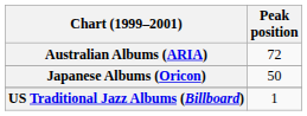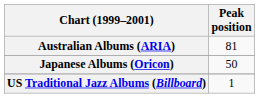 <table class="wikitable sortable plainrowheaders" style="text-align:center">
 <tr>
 <th scope="col">Chart (1999–2001)</th>
 <th scope="col">Peak<br>position</th>
 </tr>
 <tr>
 <th scope="row">Australian Albums (<a href='#'>ARIA</a>)</th>
-<td>72</td>
+<td>81</td>
 </tr>
 <tr>
 </tr>
 <tr>
 </tr>
 <tr>
 <th scope="row">Japanese Albums (<a href='#'>Oricon</a>)</th>
 <td>50</td>
 </tr>
 <tr>
 </tr>
 <tr>
 </tr>
 <tr>
 </tr>
 <tr>
 </tr>
 <tr>
 </tr>
 <tr>
 <th scope="row">US <a href='#'>Traditional Jazz Albums</a> (<em><a href='#'>Billboard</a></em>)</th>
 <td>1</td>
 </tr>
 </table>
